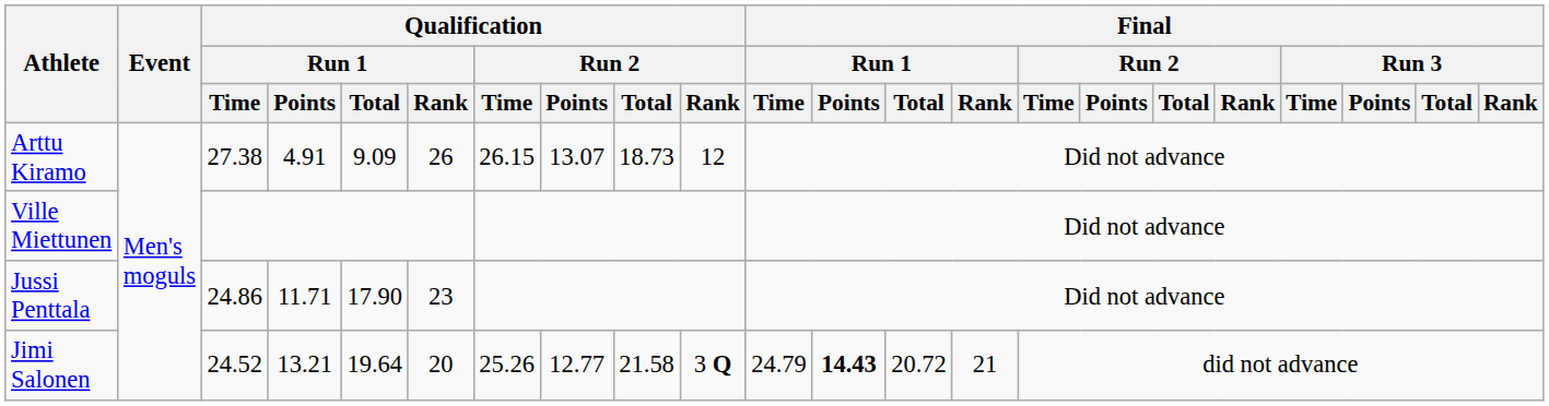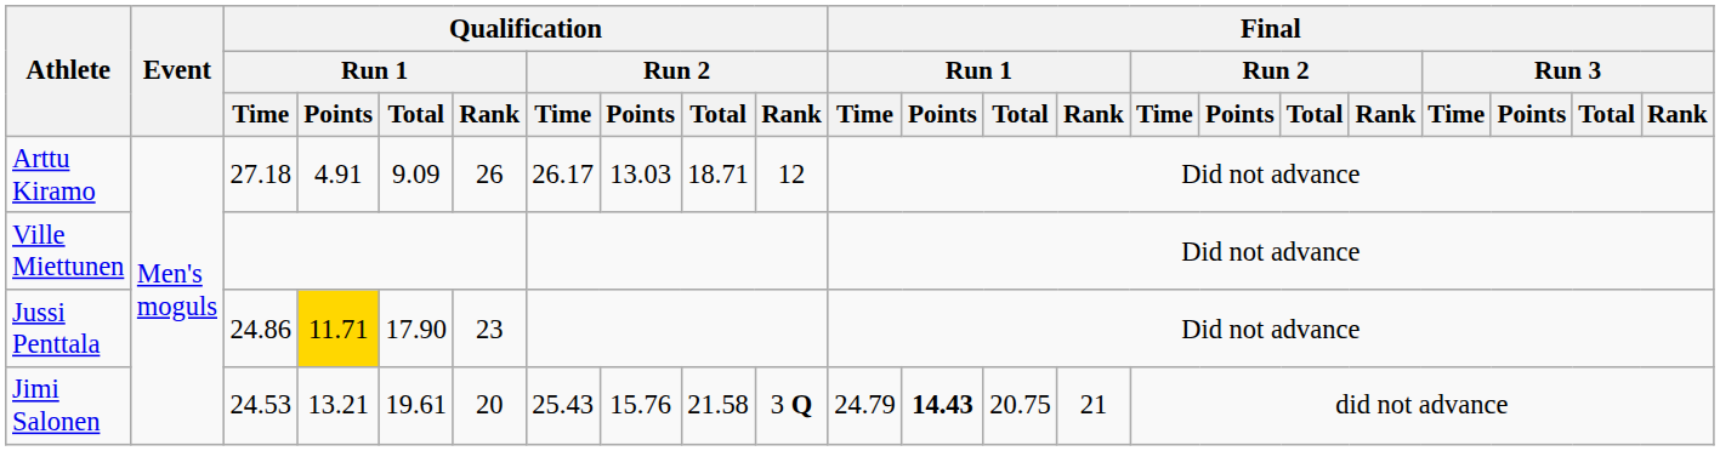 <table class="wikitable" style="font-size:90%">
 <tr>
 <th rowspan=3>Athlete</th>
 <th rowspan=3>Event</th>
 <th colspan=8>Qualification</th>
 <th colspan=12>Final</th>
 </tr>
 <tr style="font-size:95%">
 <th colspan=4>Run 1</th>
 <th colspan=4>Run 2</th>
 <th colspan=4>Run 1</th>
 <th colspan=4>Run 2</th>
 <th colspan=4>Run 3</th>
 </tr>
 <tr style="font-size:95%">
 <th>Time</th>
 <th>Points</th>
 <th>Total</th>
 <th>Rank</th>
 <th>Time</th>
 <th>Points</th>
 <th>Total</th>
 <th>Rank</th>
 <th>Time</th>
 <th>Points</th>
 <th>Total</th>
 <th>Rank</th>
 <th>Time</th>
 <th>Points</th>
 <th>Total</th>
 <th>Rank</th>
 <th>Time</th>
 <th>Points</th>
 <th>Total</th>
 <th>Rank</th>
 </tr>
 <tr align=center>
 <td align=left><a href='#'>Arttu Kiramo</a></td>
 <td align=left rowspan=4><a href='#'>Men's moguls</a></td>
-<td>27.38</td>
+<td>27.18</td>
 <td>4.91</td>
 <td>9.09</td>
 <td>26</td>
-<td>26.15</td>
-<td>13.07</td>
-<td>18.73</td>
+<td>26.17</td>
+<td>13.03</td>
+<td>18.71</td>
 <td>12</td>
 <td colspan=12>Did not advance</td>
 </tr>
 <tr align=center>
 <td align=left><a href='#'>Ville Miettunen</a></td>
 <td colspan=4></td>
 <td colspan=4></td>
 <td colspan=12>Did not advance</td>
 </tr>
 <tr align=center>
 <td align=left><a href='#'>Jussi Penttala</a></td>
 <td>24.86</td>
-<td>11.71</td>
+<td style="background: gold;">11.71</td>
 <td>17.90</td>
 <td>23</td>
 <td colspan=4></td>
 <td colspan=12>Did not advance</td>
 </tr>
 <tr align=center>
 <td align=left><a href='#'>Jimi Salonen</a></td>
-<td>24.52</td>
+<td>24.53</td>
 <td>13.21</td>
-<td>19.64</td>
+<td>19.61</td>
 <td>20</td>
-<td>25.26</td>
-<td>12.77</td>
+<td>25.43</td>
+<td>15.76</td>
 <td>21.58</td>
 <td>3 <strong>Q</strong></td>
 <td>24.79</td>
 <td><strong>14.43</strong></td>
-<td>20.72</td>
+<td>20.75</td>
 <td>21</td>
 <td colspan=8>did not advance</td>
 </tr>
 </table>
